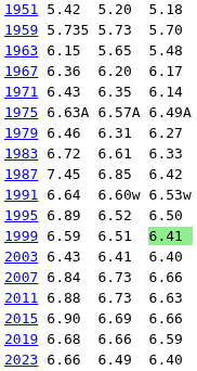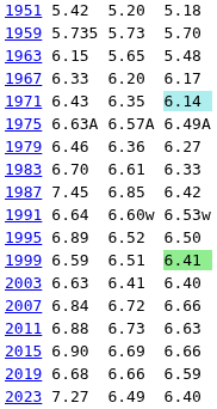 <table>
 <tr valign="top">
 <td><a href='#'>1951</a><br></td>
 <td></td>
 <td>5.42</td>
 <td></td>
 <td>5.20</td>
 <td></td>
 <td>5.18</td>
 </tr>
 <tr valign="top">
 <td><a href='#'>1959</a><br></td>
 <td></td>
 <td>5.735</td>
 <td></td>
 <td>5.73</td>
 <td></td>
 <td>5.70</td>
 </tr>
 <tr valign="top">
 <td><a href='#'>1963</a><br></td>
 <td></td>
 <td>6.15</td>
 <td></td>
 <td>5.65</td>
 <td></td>
 <td>5.48</td>
 </tr>
 <tr valign="top">
 <td><a href='#'>1967</a><br></td>
 <td></td>
-<td>6.36</td>
+<td>6.33</td>
 <td></td>
 <td>6.20</td>
 <td></td>
 <td>6.17</td>
 </tr>
 <tr valign="top">
 <td><a href='#'>1971</a><br></td>
 <td></td>
 <td>6.43</td>
 <td></td>
 <td>6.35</td>
 <td></td>
-<td>6.14</td>
+<td style="background: paleturquoise;">6.14</td>
 </tr>
 <tr valign="top">
 <td><a href='#'>1975</a><br></td>
 <td></td>
 <td>6.63A</td>
 <td></td>
 <td>6.57A</td>
 <td></td>
 <td>6.49A</td>
 </tr>
 <tr valign="top">
 <td><a href='#'>1979</a><br></td>
 <td></td>
 <td>6.46</td>
 <td></td>
-<td>6.31</td>
+<td>6.36</td>
 <td></td>
 <td>6.27</td>
 </tr>
 <tr valign="top">
 <td><a href='#'>1983</a><br></td>
 <td></td>
-<td>6.72</td>
+<td>6.70</td>
 <td></td>
 <td>6.61</td>
 <td></td>
 <td>6.33</td>
 </tr>
 <tr valign="top">
 <td><a href='#'>1987</a><br></td>
 <td></td>
 <td>7.45</td>
 <td></td>
 <td>6.85</td>
 <td></td>
 <td>6.42</td>
 </tr>
 <tr valign="top">
 <td><a href='#'>1991</a><br></td>
 <td></td>
 <td>6.64</td>
 <td></td>
 <td>6.60w</td>
 <td></td>
 <td>6.53w</td>
 </tr>
 <tr valign="top">
 <td><a href='#'>1995</a><br></td>
 <td></td>
 <td>6.89</td>
 <td></td>
 <td>6.52</td>
 <td></td>
 <td>6.50</td>
 </tr>
 <tr valign="top">
 <td><a href='#'>1999</a><br></td>
 <td></td>
 <td>6.59</td>
 <td></td>
 <td>6.51</td>
 <td></td>
 <td style="background: lightgreen;">6.41</td>
 </tr>
 <tr valign="top">
 <td><a href='#'>2003</a><br></td>
 <td></td>
-<td>6.43</td>
+<td>6.63</td>
 <td></td>
 <td>6.41</td>
 <td></td>
 <td>6.40</td>
 </tr>
 <tr valign="top">
 <td><a href='#'>2007</a><br></td>
 <td></td>
 <td>6.84</td>
 <td></td>
-<td>6.73</td>
+<td>6.72</td>
 <td></td>
 <td>6.66</td>
 </tr>
 <tr valign="top">
 <td><a href='#'>2011</a><br></td>
 <td></td>
 <td>6.88</td>
 <td></td>
 <td>6.73</td>
 <td></td>
 <td>6.63</td>
 </tr>
 <tr valign="top">
 <td><a href='#'>2015</a><br></td>
 <td></td>
 <td>6.90</td>
 <td></td>
 <td>6.69</td>
 <td></td>
 <td>6.66</td>
 </tr>
 <tr valign="top">
 <td><a href='#'>2019</a><br></td>
 <td></td>
 <td>6.68</td>
 <td></td>
 <td>6.66</td>
 <td></td>
 <td>6.59</td>
 </tr>
 <tr valign="top">
 <td><a href='#'>2023</a><br></td>
 <td></td>
-<td>6.66</td>
+<td>7.27</td>
 <td></td>
 <td>6.49</td>
 <td></td>
 <td>6.40</td>
 </tr>
 </table>
